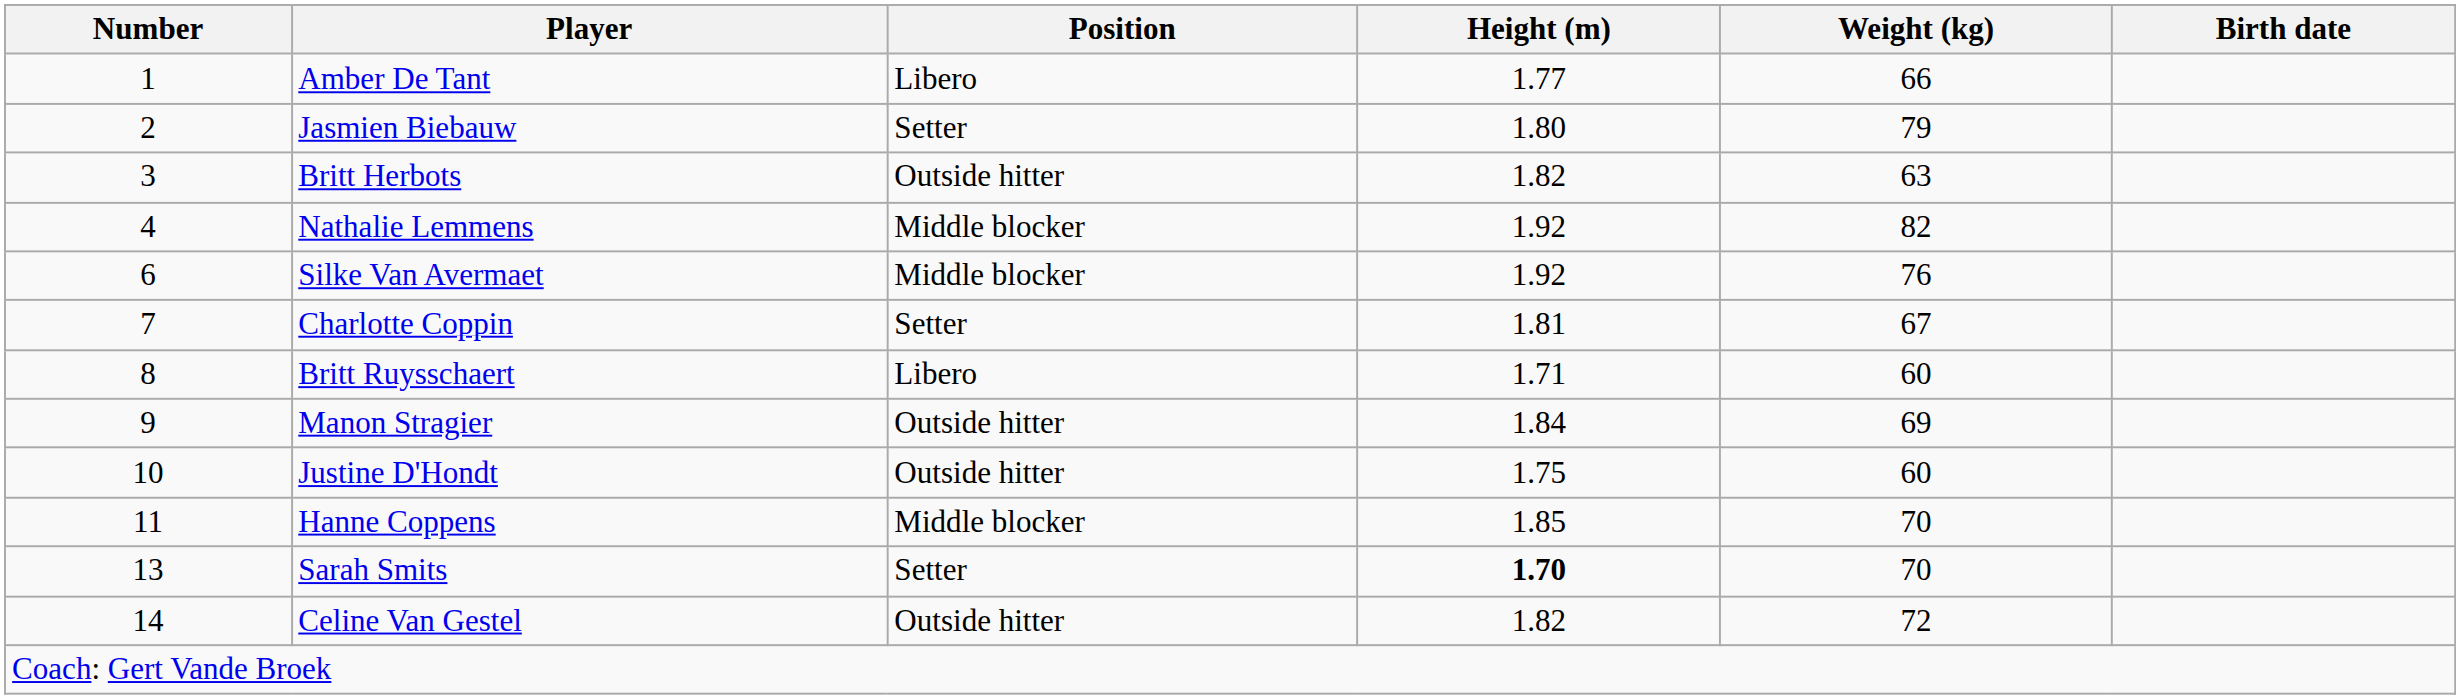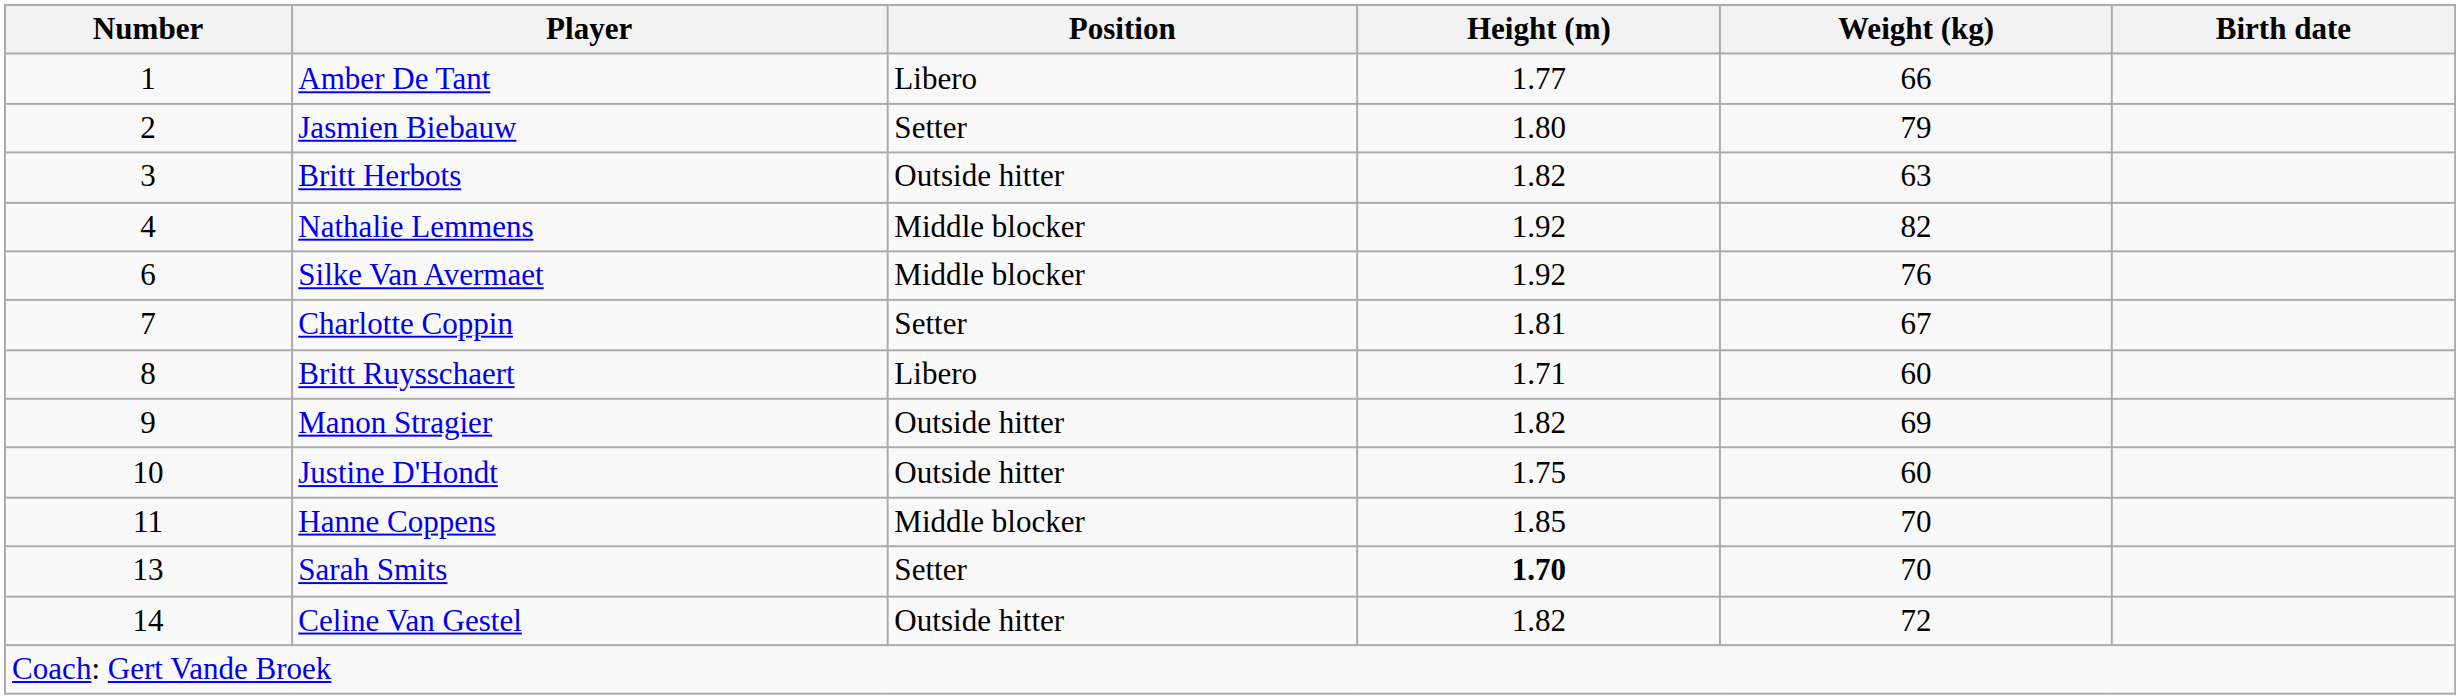 <table class="wikitable" style="width:100%;">
 <tr>
 <th>Number</th>
 <th>Player</th>
 <th>Position</th>
 <th>Height (m)</th>
 <th>Weight (kg)</th>
 <th>Birth date</th>
 </tr>
 <tr>
 <td align=center>1</td>
 <td> <a href='#'>Amber De Tant</a></td>
 <td>Libero</td>
 <td align=center>1.77</td>
 <td align=center>66</td>
 <td></td>
 </tr>
 <tr>
 <td align=center>2</td>
 <td> <a href='#'>Jasmien Biebauw</a></td>
 <td>Setter</td>
 <td align=center>1.80</td>
 <td align=center>79</td>
 <td></td>
 </tr>
 <tr>
 <td align=center>3</td>
 <td> <a href='#'>Britt Herbots</a></td>
 <td>Outside hitter</td>
 <td align=center>1.82</td>
 <td align=center>63</td>
 <td></td>
 </tr>
 <tr>
 <td align=center>4</td>
 <td> <a href='#'>Nathalie Lemmens</a></td>
 <td>Middle blocker</td>
 <td align=center>1.92</td>
 <td align=center>82</td>
 <td></td>
 </tr>
 <tr>
 <td align=center>6</td>
 <td> <a href='#'>Silke Van Avermaet</a></td>
 <td>Middle blocker</td>
 <td align=center>1.92</td>
 <td align=center>76</td>
 <td></td>
 </tr>
 <tr>
 <td align=center>7</td>
 <td> <a href='#'>Charlotte Coppin</a></td>
 <td>Setter</td>
 <td align=center>1.81</td>
 <td align=center>67</td>
 <td></td>
 </tr>
 <tr>
 <td align=center>8</td>
 <td> <a href='#'>Britt Ruysschaert</a></td>
 <td>Libero</td>
 <td align=center>1.71</td>
 <td align=center>60</td>
 <td></td>
 </tr>
 <tr>
 <td align=center>9</td>
 <td> <a href='#'>Manon Stragier</a></td>
 <td>Outside hitter</td>
-<td align=center>1.84</td>
+<td align=center>1.82</td>
 <td align=center>69</td>
 <td></td>
 </tr>
 <tr>
 <td align=center>10</td>
 <td> <a href='#'>Justine D'Hondt</a></td>
 <td>Outside hitter</td>
 <td align=center>1.75</td>
 <td align=center>60</td>
 <td></td>
 </tr>
 <tr>
 <td align=center>11</td>
 <td> <a href='#'>Hanne Coppens</a></td>
 <td>Middle blocker</td>
 <td align=center>1.85</td>
 <td align=center>70</td>
 <td></td>
 </tr>
 <tr>
 <td align=center>13</td>
 <td> <a href='#'>Sarah Smits</a></td>
 <td>Setter</td>
 <td align=center><strong>1.70</strong></td>
 <td align=center>70</td>
 <td></td>
 </tr>
 <tr>
 <td align=center>14</td>
 <td> <a href='#'>Celine Van Gestel</a></td>
 <td>Outside hitter</td>
 <td align=center>1.82</td>
 <td align=center>72</td>
 <td></td>
 </tr>
 <tr>
 <td colspan=6><a href='#'>Coach</a>:  <a href='#'>Gert Vande Broek</a></td>
 </tr>
 </table>
